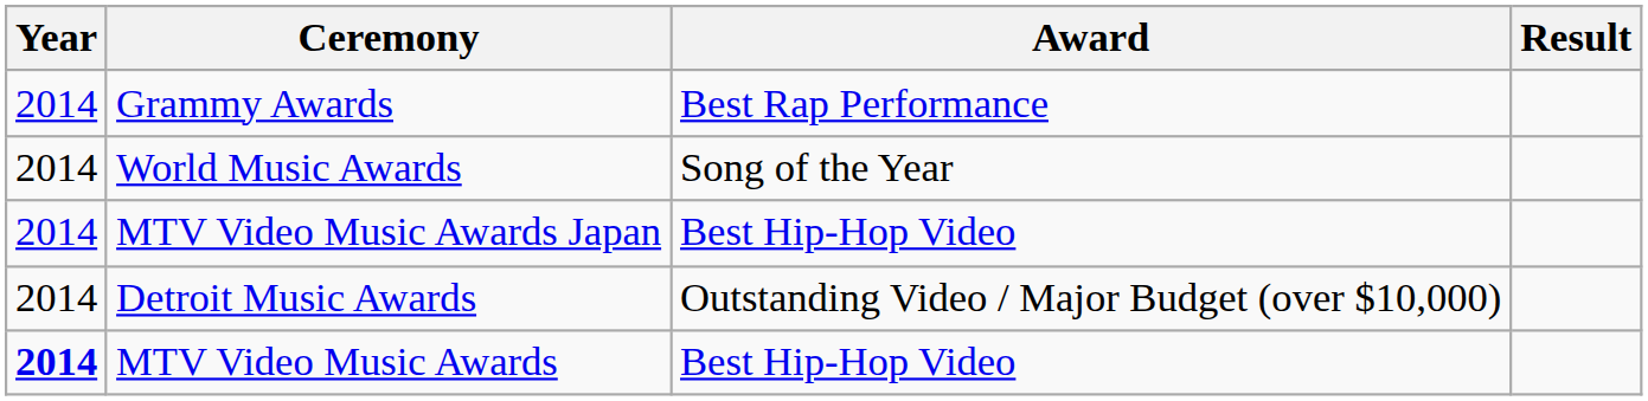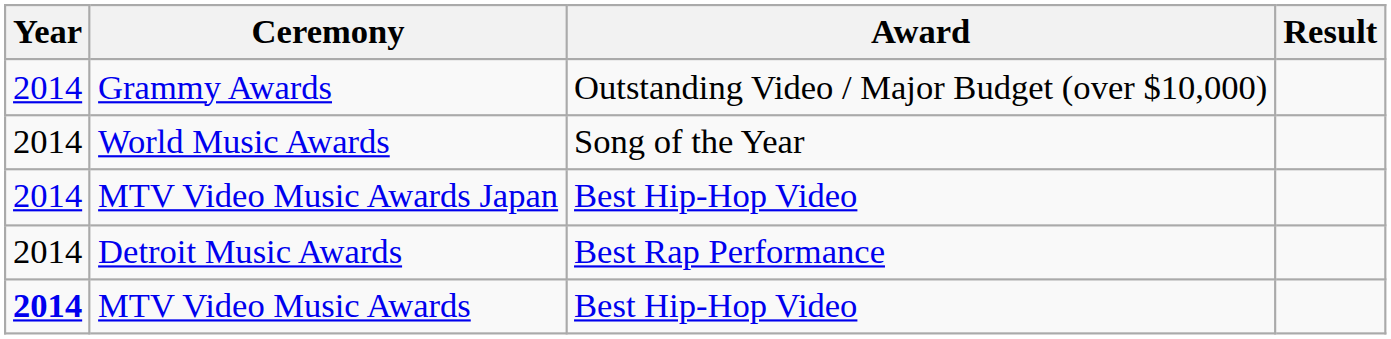 <table class="wikitable">
 <tr>
 <th>Year</th>
 <th>Ceremony</th>
 <th>Award</th>
 <th>Result</th>
 </tr>
 <tr>
 <td><a href='#'>2014</a></td>
 <td><a href='#'>Grammy Awards</a></td>
-<td><a href='#'>Best Rap Performance</a></td>
+<td>Outstanding Video / Major Budget (over $10,000)</td>
 <td></td>
 </tr>
 <tr>
 <td>2014</td>
 <td><a href='#'>World Music Awards</a></td>
 <td>Song of the Year</td>
 <td></td>
 </tr>
 <tr>
 <td><a href='#'>2014</a></td>
 <td><a href='#'>MTV Video Music Awards Japan</a></td>
 <td><a href='#'>Best Hip-Hop Video</a></td>
 <td></td>
 </tr>
 <tr>
 <td>2014</td>
 <td><a href='#'>Detroit Music Awards</a></td>
-<td>Outstanding Video / Major Budget (over $10,000)</td>
+<td><a href='#'>Best Rap Performance</a></td>
 <td></td>
 </tr>
 <tr>
 <td><strong><a href='#'>2014</a></strong></td>
 <td><a href='#'>MTV Video Music Awards</a></td>
 <td><a href='#'>Best Hip-Hop Video</a></td>
 <td></td>
 </tr>
 </table>
